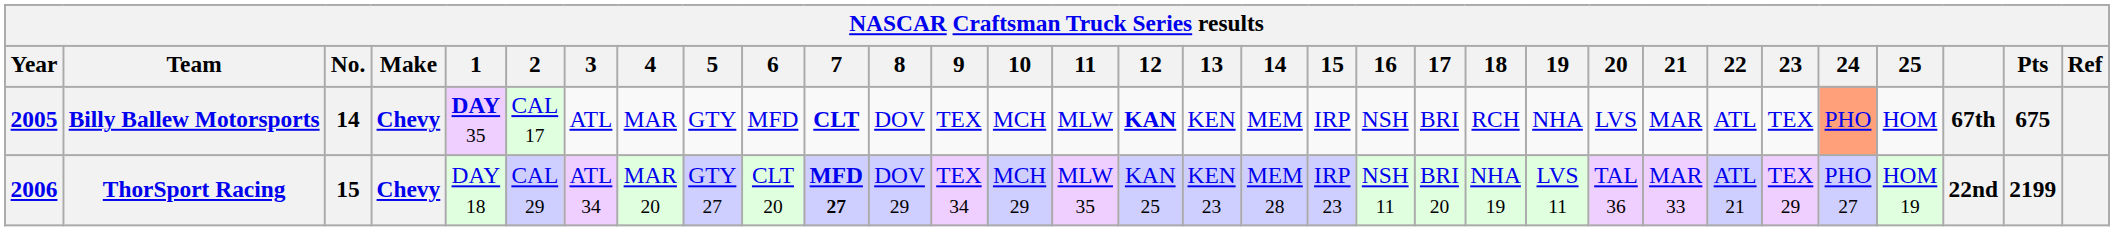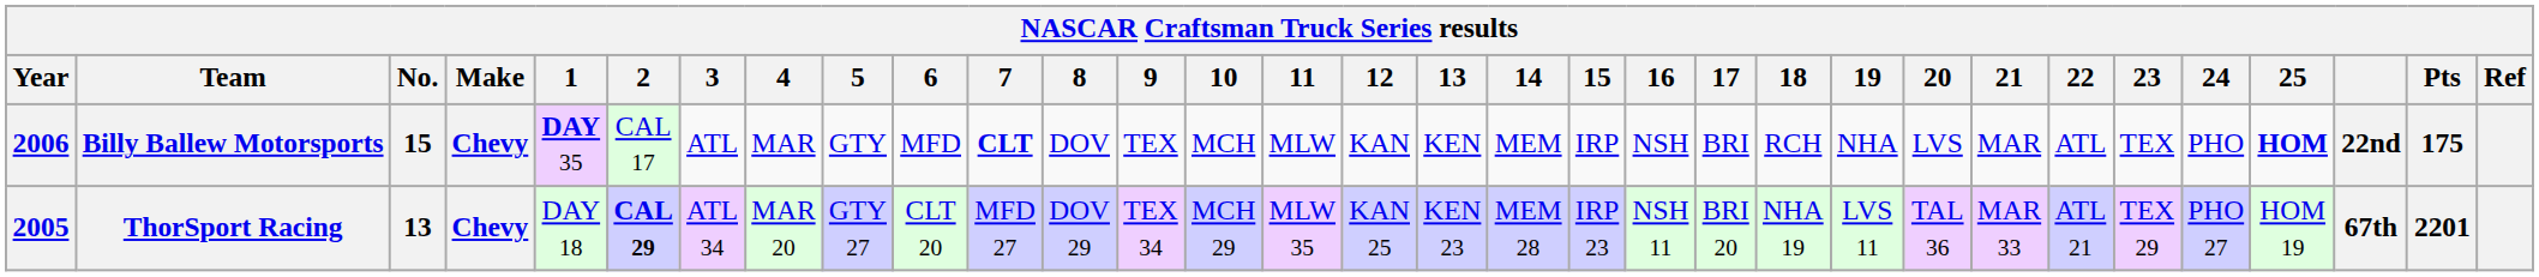 <table class="wikitable" style="text-align:center; font-size:75%">
 <tr>
 <th colspan=45><a href='#'>NASCAR</a> <a href='#'>Craftsman Truck Series</a> results</th>
 </tr>
 <tr>
 <th>Year</th>
 <th>Team</th>
 <th>No.</th>
 <th>Make</th>
 <th>1</th>
 <th>2</th>
 <th>3</th>
 <th>4</th>
 <th>5</th>
 <th>6</th>
 <th>7</th>
 <th>8</th>
 <th>9</th>
 <th>10</th>
 <th>11</th>
 <th>12</th>
 <th>13</th>
 <th>14</th>
 <th>15</th>
 <th>16</th>
 <th>17</th>
 <th>18</th>
 <th>19</th>
 <th>20</th>
 <th>21</th>
 <th>22</th>
 <th>23</th>
 <th>24</th>
 <th>25</th>
 <th></th>
 <th>Pts</th>
 <th>Ref</th>
 </tr>
 <tr>
-<th><a href='#'>2005</a></th>
+<th><a href='#'>2006</a></th>
 <th><a href='#'>Billy Ballew Motorsports</a></th>
-<th>14</th>
+<th>15</th>
 <th><a href='#'>Chevy</a></th>
 <td style="background:#EFCFFF;"><strong><a href='#'>DAY</a></strong><br><small>35</small></td>
 <td style="background:#DFFFDF;"><a href='#'>CAL</a><br><small>17</small></td>
 <td><a href='#'>ATL</a></td>
 <td><a href='#'>MAR</a></td>
 <td><a href='#'>GTY</a></td>
 <td><a href='#'>MFD</a></td>
 <td><strong><a href='#'>CLT</a></strong></td>
 <td><a href='#'>DOV</a></td>
 <td><a href='#'>TEX</a></td>
 <td><a href='#'>MCH</a></td>
 <td><a href='#'>MLW</a></td>
-<td><strong><a href='#'>KAN</a></strong></td>
+<td><a href='#'>KAN</a></td>
 <td><a href='#'>KEN</a></td>
 <td><a href='#'>MEM</a></td>
 <td><a href='#'>IRP</a></td>
 <td><a href='#'>NSH</a></td>
 <td><a href='#'>BRI</a></td>
 <td><a href='#'>RCH</a></td>
 <td><a href='#'>NHA</a></td>
 <td><a href='#'>LVS</a></td>
 <td><a href='#'>MAR</a></td>
 <td><a href='#'>ATL</a></td>
 <td><a href='#'>TEX</a></td>
-<td style="background: lightsalmon;"><a href='#'>PHO</a></td>
-<td><a href='#'>HOM</a></td>
-<th>67th</th>
-<th>675</th>
+<td><a href='#'>PHO</a></td>
+<td><strong><a href='#'>HOM</a></strong></td>
+<th>22nd</th>
+<th>175</th>
 <th></th>
 </tr>
 <tr>
-<th><a href='#'>2006</a></th>
+<th><a href='#'>2005</a></th>
 <th><a href='#'>ThorSport Racing</a></th>
-<th>15</th>
+<th>13</th>
 <th><a href='#'>Chevy</a></th>
 <td style="background:#DFFFDF;"><a href='#'>DAY</a><br><small>18</small></td>
-<td style="background:#CFCFFF;"><a href='#'>CAL</a><br><small>29</small></td>
+<td style="background:#CFCFFF;"><strong><a href='#'>CAL</a><br><small>29</small></strong></td>
 <td style="background:#EFCFFF;"><a href='#'>ATL</a><br><small>34</small></td>
 <td style="background:#DFFFDF;"><a href='#'>MAR</a><br><small>20</small></td>
 <td style="background:#CFCFFF;"><a href='#'>GTY</a><br><small>27</small></td>
 <td style="background:#DFFFDF;"><a href='#'>CLT</a><br><small>20</small></td>
-<td style="background:#CFCFFF;"><strong><a href='#'>MFD</a><br><small>27</small></strong></td>
+<td style="background:#CFCFFF;"><a href='#'>MFD</a><br><small>27</small></td>
 <td style="background:#CFCFFF;"><a href='#'>DOV</a><br><small>29</small></td>
 <td style="background:#EFCFFF;"><a href='#'>TEX</a><br><small>34</small></td>
 <td style="background:#CFCFFF;"><a href='#'>MCH</a><br><small>29</small></td>
 <td style="background:#EFCFFF;"><a href='#'>MLW</a><br><small>35</small></td>
 <td style="background:#CFCFFF;"><a href='#'>KAN</a><br><small>25</small></td>
 <td style="background:#CFCFFF;"><a href='#'>KEN</a><br><small>23</small></td>
 <td style="background:#CFCFFF;"><a href='#'>MEM</a><br><small>28</small></td>
 <td style="background:#CFCFFF;"><a href='#'>IRP</a><br><small>23</small></td>
 <td style="background:#DFFFDF;"><a href='#'>NSH</a><br><small>11</small></td>
 <td style="background:#DFFFDF;"><a href='#'>BRI</a><br><small>20</small></td>
 <td style="background:#DFFFDF;"><a href='#'>NHA</a><br><small>19</small></td>
 <td style="background:#DFFFDF;"><a href='#'>LVS</a><br><small>11</small></td>
 <td style="background:#EFCFFF;"><a href='#'>TAL</a><br><small>36</small></td>
 <td style="background:#EFCFFF;"><a href='#'>MAR</a><br><small>33</small></td>
 <td style="background:#CFCFFF;"><a href='#'>ATL</a><br><small>21</small></td>
 <td style="background:#EFCFFF;"><a href='#'>TEX</a><br><small>29</small></td>
 <td style="background:#CFCFFF;"><a href='#'>PHO</a><br><small>27</small></td>
 <td style="background:#DFFFDF;"><a href='#'>HOM</a><br><small>19</small></td>
-<th>22nd</th>
-<th>2199</th>
+<th>67th</th>
+<th>2201</th>
 <th></th>
 </tr>
 </table>
